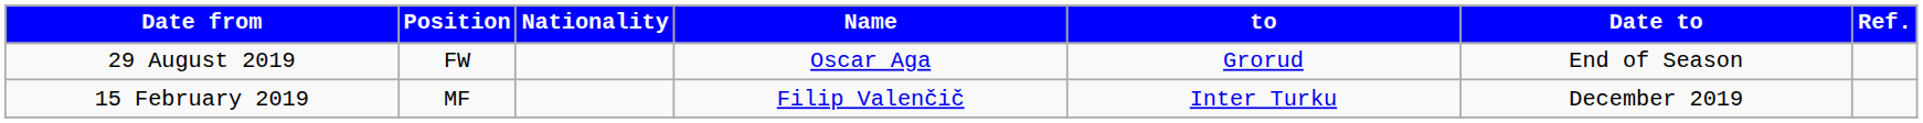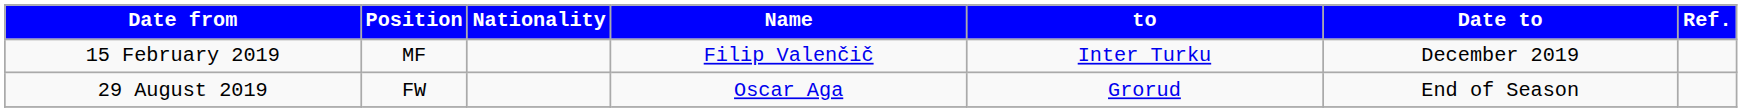 <table class="wikitable" style="text-align:center; font-size:90%; ">
 <tr>
 <th style="background:#00f; color:white; width:200px;">Date from</th>
 <th style="background:#00f; color:white; width:50px;">Position</th>
 <th style="background:#00f; color:white; width:50px;">Nationality</th>
 <th style="background:#00f; color:white; width:200px;">Name</th>
 <th style="background:#00f; color:white; width:200px;">to</th>
 <th style="background:#00f; color:white; width:200px;">Date to</th>
 <th style="background:#00f; color:white; width:25px;">Ref.</th>
 </tr>
 <tr>
+<td>15 February 2019</td>
+<td>MF</td>
+<td></td>
+<td><a href='#'>Filip Valenčič</a></td>
+<td><a href='#'>Inter Turku</a></td>
+<td>December 2019</td>
+<td></td>
+</tr>
+<tr>
 <td>29 August 2019</td>
 <td>FW</td>
 <td></td>
 <td><a href='#'>Oscar Aga</a></td>
 <td><a href='#'>Grorud</a></td>
 <td>End of Season</td>
 <td></td>
 </tr>
-<tr>
-<td>15 February 2019</td>
-<td>MF</td>
-<td></td>
-<td><a href='#'>Filip Valenčič</a></td>
-<td><a href='#'>Inter Turku</a></td>
-<td>December 2019</td>
-<td></td>
-</tr>
 </table>
